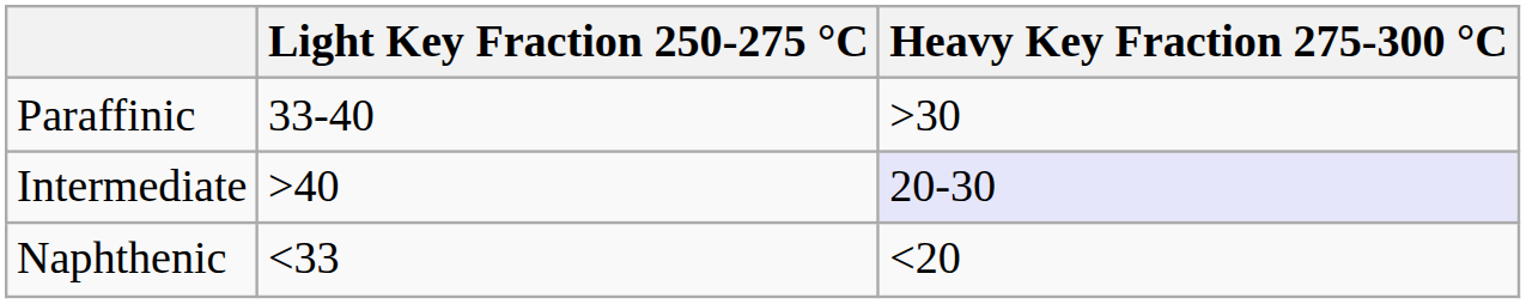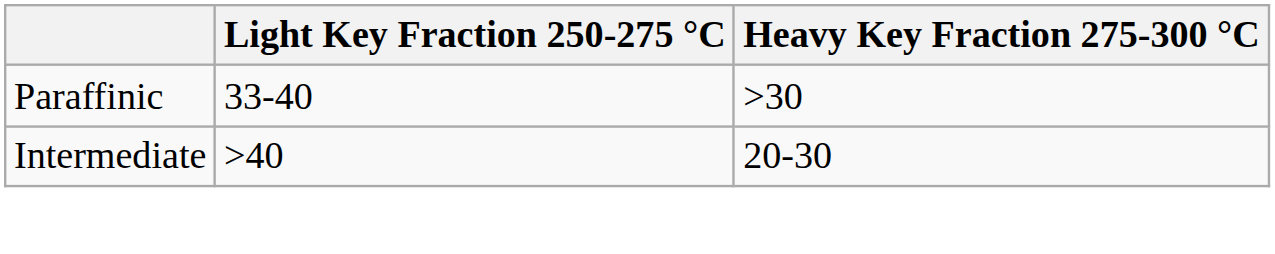 <table class="wikitable">
 <tr>
 <th></th>
 <th>Light Key Fraction 250-275 °C</th>
 <th>Heavy Key Fraction 275-300 °C</th>
 </tr>
 <tr>
 <td>Paraffinic</td>
 <td>33-40</td>
 <td>>30</td>
 </tr>
 <tr>
 <td>Intermediate</td>
 <td>>40</td>
-<td style="background: lavender;">20-30</td>
-</tr>
-<tr>
-<td>Naphthenic</td>
-<td><33</td>
-<td><20</td>
+<td>20-30</td>
 </tr>
 </table>
